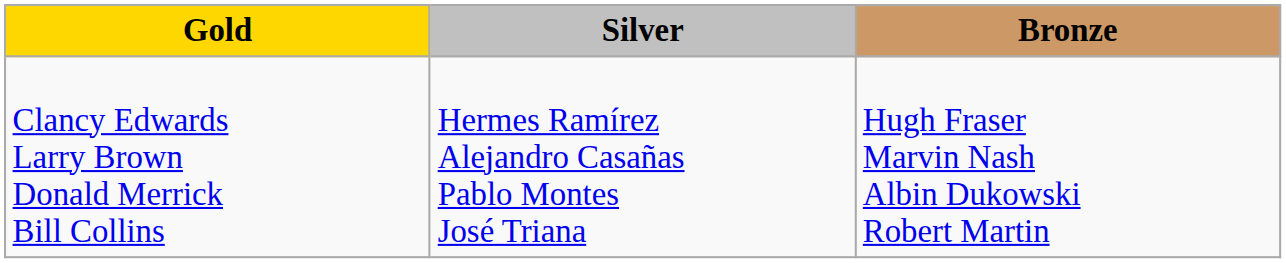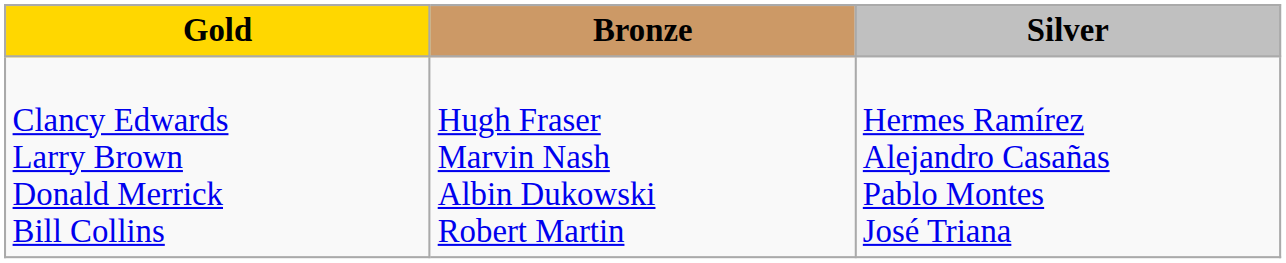 <table class="wikitable" style="text-align:left">
 <tr align="center">
 <td width=200 bgcolor=gold><strong>Gold</strong></td>
+<td width=200 bgcolor=CC9966><strong>Bronze</strong></td>
 <td width=200 bgcolor=silver><strong>Silver</strong></td>
-<td width=200 bgcolor=CC9966><strong>Bronze</strong></td>
 </tr>
 <tr>
 <td><em></em><br><a href='#'>Clancy Edwards</a><br><a href='#'>Larry Brown</a><br><a href='#'>Donald Merrick</a><br><a href='#'>Bill Collins</a></td>
+<td><em></em><br><a href='#'>Hugh Fraser</a><br><a href='#'>Marvin Nash</a><br><a href='#'>Albin Dukowski</a><br><a href='#'>Robert Martin</a></td>
 <td><em></em><br><a href='#'>Hermes Ramírez</a><br><a href='#'>Alejandro Casañas</a><br><a href='#'>Pablo Montes</a><br><a href='#'>José Triana</a></td>
-<td><em></em><br><a href='#'>Hugh Fraser</a><br><a href='#'>Marvin Nash</a><br><a href='#'>Albin Dukowski</a><br><a href='#'>Robert Martin</a></td>
 </tr>
 </table>
